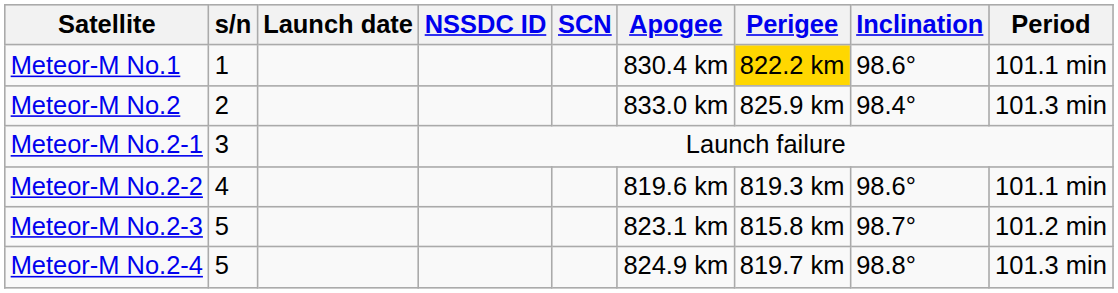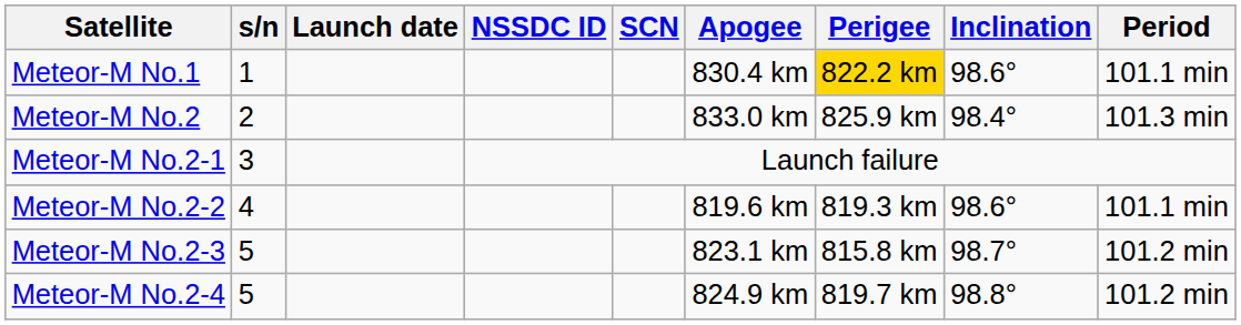 <table class="wikitable sortable collapsible collapsed" border="1">
 <tr>
 <th>Satellite</th>
 <th>s/n</th>
 <th>Launch date</th>
 <th><a href='#'>NSSDC ID</a></th>
 <th><a href='#'>SCN</a></th>
 <th><a href='#'>Apogee</a></th>
 <th><a href='#'>Perigee</a></th>
 <th><a href='#'>Inclination</a></th>
 <th>Period</th>
 </tr>
 <tr>
 <td><a href='#'>Meteor-M No.1</a></td>
 <td>1</td>
 <td></td>
 <td></td>
 <td></td>
 <td>830.4 km</td>
 <td style="background: gold;">822.2 km</td>
 <td>98.6°</td>
 <td>101.1 min</td>
 </tr>
 <tr>
 <td><a href='#'>Meteor-M No.2</a></td>
 <td>2</td>
 <td></td>
 <td></td>
 <td></td>
 <td>833.0 km</td>
 <td>825.9 km</td>
 <td>98.4°</td>
 <td>101.3 min</td>
 </tr>
 <tr>
 <td><a href='#'>Meteor-M No.2-1</a></td>
 <td>3</td>
 <td></td>
 <td colspan=6 align=center>Launch failure</td>
 </tr>
 <tr>
 <td><a href='#'>Meteor-M No.2-2</a></td>
 <td>4</td>
 <td></td>
 <td></td>
 <td></td>
 <td>819.6 km</td>
 <td>819.3 km</td>
 <td>98.6°</td>
 <td>101.1 min</td>
 </tr>
 <tr>
 <td><a href='#'>Meteor-M No.2-3</a></td>
 <td>5</td>
 <td></td>
 <td></td>
 <td></td>
 <td>823.1 km</td>
 <td>815.8 km</td>
 <td>98.7°</td>
 <td>101.2 min</td>
 </tr>
 <tr>
 <td><a href='#'>Meteor-M No.2-4</a></td>
 <td>5</td>
 <td></td>
 <td></td>
 <td></td>
 <td>824.9 km</td>
 <td>819.7 km</td>
 <td>98.8°</td>
-<td>101.3 min</td>
+<td>101.2 min</td>
 </tr>
 </table>
